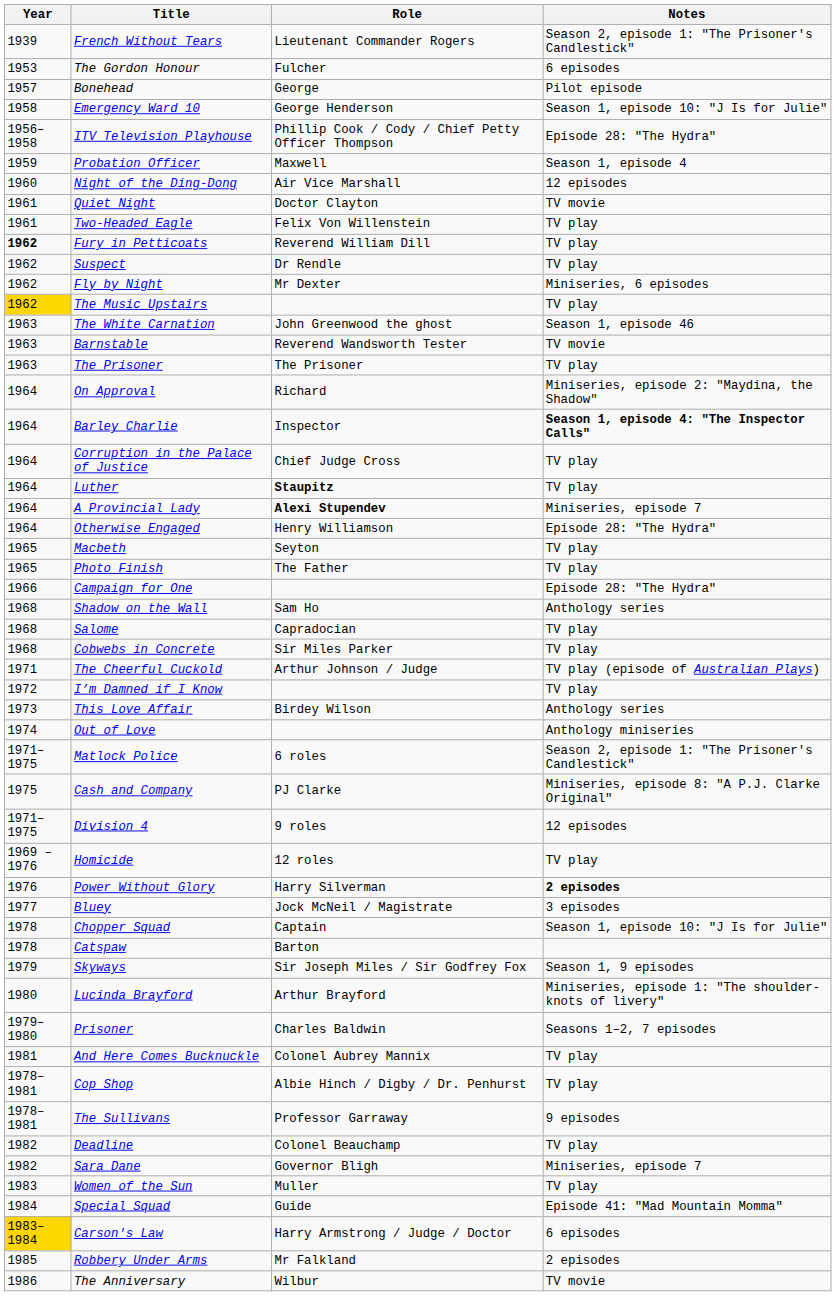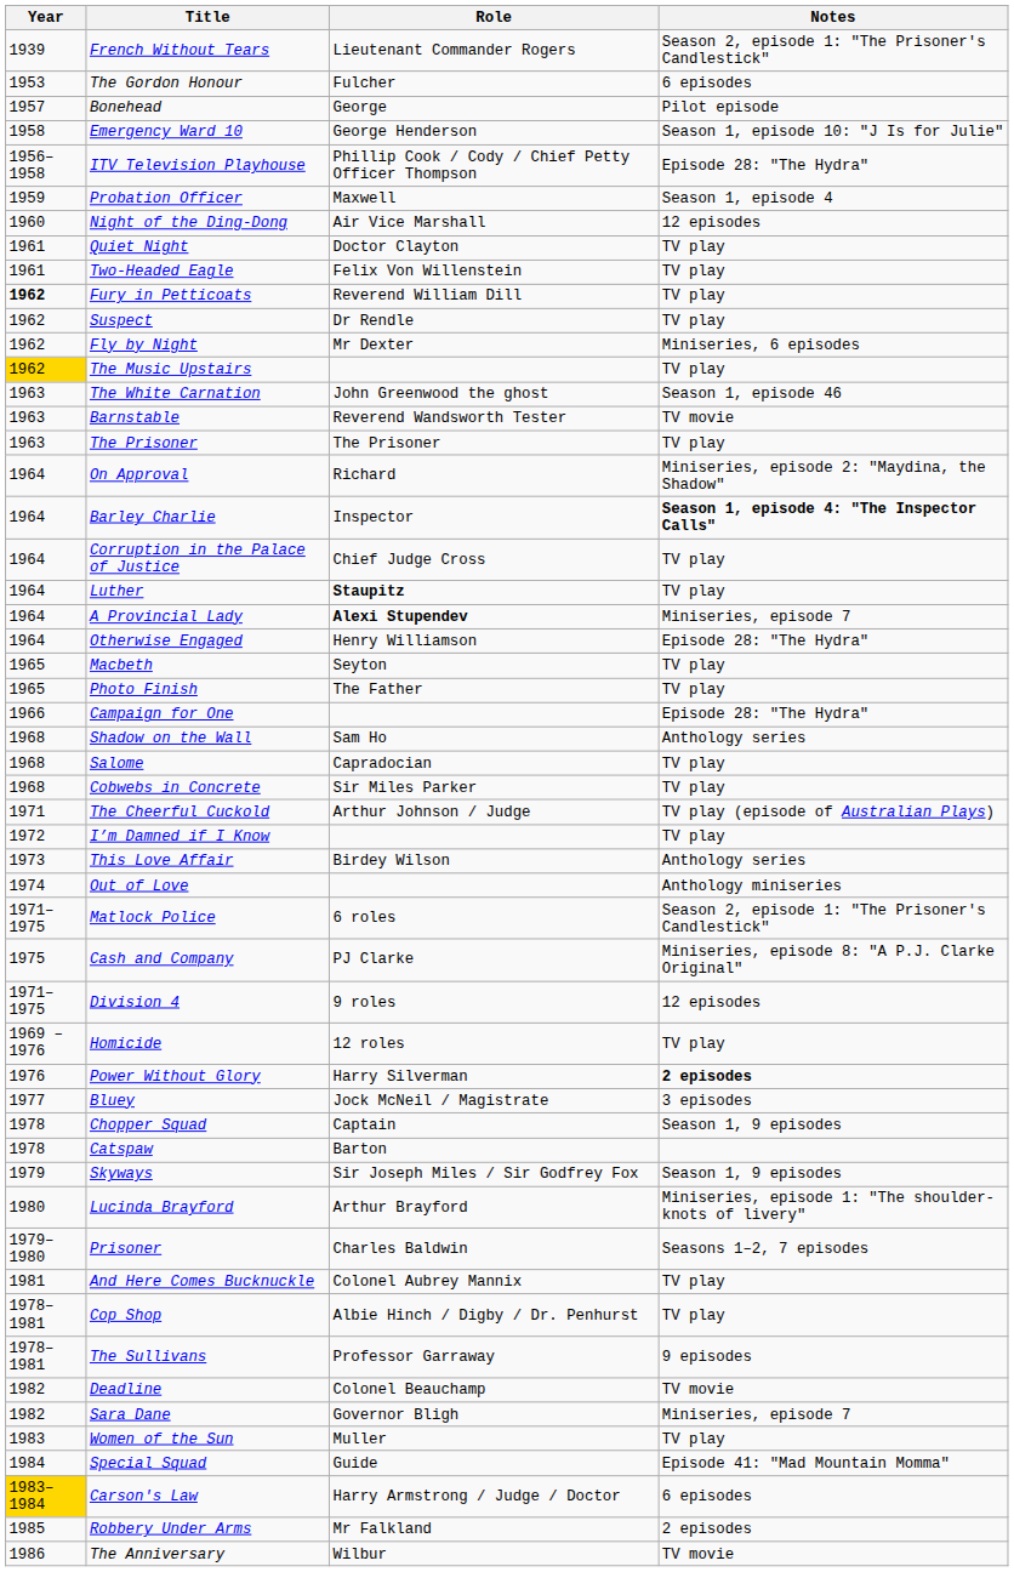 <table class=wikitable>
 <tr>
 <th>Year</th>
 <th>Title</th>
 <th>Role</th>
 <th>Notes</th>
 </tr>
 <tr>
 <td>1939</td>
 <td><em><a href='#'>French Without Tears</a></em></td>
 <td>Lieutenant Commander Rogers</td>
 <td>Season 2,  episode 1: "The Prisoner's Candlestick"</td>
 </tr>
 <tr>
 <td>1953</td>
 <td><em>The Gordon Honour</em></td>
 <td>Fulcher</td>
 <td>6 episodes</td>
 </tr>
 <tr>
 <td>1957</td>
 <td><em>Bonehead</em></td>
 <td>George</td>
 <td>Pilot episode</td>
 </tr>
 <tr>
 <td>1958</td>
 <td><em><a href='#'>Emergency Ward 10</a></em></td>
 <td>George Henderson</td>
 <td>Season 1, episode 10: "J Is for Julie"</td>
 </tr>
 <tr>
 <td>1956–1958</td>
 <td><em><a href='#'>ITV Television Playhouse</a></em></td>
 <td>Phillip Cook / Cody / Chief Petty Officer Thompson</td>
 <td>Episode 28: "The Hydra"</td>
 </tr>
 <tr>
 <td>1959</td>
 <td><em><a href='#'>Probation Officer</a></em></td>
 <td>Maxwell</td>
 <td>Season 1, episode 4</td>
 </tr>
 <tr>
 <td>1960</td>
 <td><em><a href='#'>Night of the Ding-Dong</a></em></td>
 <td>Air Vice Marshall</td>
 <td>12 episodes</td>
 </tr>
 <tr>
 <td>1961</td>
 <td><em><a href='#'>Quiet Night</a></em></td>
 <td>Doctor Clayton</td>
-<td>TV movie</td>
+<td>TV play</td>
 </tr>
 <tr>
 <td>1961</td>
 <td><em><a href='#'>Two-Headed Eagle</a></em></td>
 <td>Felix Von Willenstein</td>
 <td>TV play</td>
 </tr>
 <tr>
 <td><strong>1962</strong></td>
 <td><em><a href='#'>Fury in Petticoats</a></em></td>
 <td>Reverend William Dill</td>
 <td>TV play</td>
 </tr>
 <tr>
 <td>1962</td>
 <td><em><a href='#'>Suspect</a></em></td>
 <td>Dr Rendle</td>
 <td>TV play</td>
 </tr>
 <tr>
 <td>1962</td>
 <td><em><a href='#'>Fly by Night</a></em></td>
 <td>Mr Dexter</td>
 <td>Miniseries, 6 episodes</td>
 </tr>
 <tr>
 <td style="background: gold;">1962</td>
 <td><em><a href='#'>The Music Upstairs</a></em></td>
 <td></td>
 <td>TV play</td>
 </tr>
 <tr>
 <td>1963</td>
 <td><em><a href='#'>The White Carnation</a></em></td>
 <td>John Greenwood the ghost</td>
 <td>Season 1, episode 46</td>
 </tr>
 <tr>
 <td>1963</td>
 <td><em><a href='#'>Barnstable</a></em></td>
 <td>Reverend Wandsworth Tester</td>
 <td>TV movie</td>
 </tr>
 <tr>
 <td>1963</td>
 <td><em><a href='#'>The Prisoner</a></em></td>
 <td>The Prisoner</td>
 <td>TV play</td>
 </tr>
 <tr>
 <td>1964</td>
 <td><em><a href='#'>On Approval</a></em></td>
 <td>Richard</td>
 <td>Miniseries, episode 2: "Maydina, the Shadow"</td>
 </tr>
 <tr>
 <td>1964</td>
 <td><em><a href='#'>Barley Charlie</a></em></td>
 <td>Inspector</td>
 <td><strong>Season 1, episode 4: "The Inspector Calls"</strong></td>
 </tr>
 <tr>
 <td>1964</td>
 <td><em><a href='#'>Corruption in the Palace of Justice</a></em></td>
 <td>Chief Judge Cross</td>
 <td>TV play</td>
 </tr>
 <tr>
 <td>1964</td>
 <td><em><a href='#'>Luther</a></em></td>
 <td><strong>Staupitz</strong></td>
 <td>TV play</td>
 </tr>
 <tr>
 <td>1964</td>
 <td><em><a href='#'>A Provincial Lady</a></em></td>
 <td><strong>Alexi Stupendev</strong></td>
 <td>Miniseries, episode 7</td>
 </tr>
 <tr>
 <td>1964</td>
 <td><em><a href='#'>Otherwise Engaged</a></em></td>
 <td>Henry Williamson</td>
 <td>Episode 28: "The Hydra"</td>
 </tr>
 <tr>
 <td>1965</td>
 <td><em><a href='#'>Macbeth</a></em></td>
 <td>Seyton</td>
 <td>TV play</td>
 </tr>
 <tr>
 <td>1965</td>
 <td><em><a href='#'>Photo Finish</a></em></td>
 <td>The Father</td>
 <td>TV play</td>
 </tr>
 <tr>
 <td>1966</td>
 <td><em><a href='#'>Campaign for One</a></em></td>
 <td></td>
 <td>Episode 28: "The Hydra"</td>
 </tr>
 <tr>
 <td>1968</td>
 <td><em><a href='#'>Shadow on the Wall</a></em></td>
 <td>Sam Ho</td>
 <td>Anthology series</td>
 </tr>
 <tr>
 <td>1968</td>
 <td><em><a href='#'>Salome</a></em></td>
 <td>Capradocian</td>
 <td>TV play</td>
 </tr>
 <tr>
 <td>1968</td>
 <td><em><a href='#'>Cobwebs in Concrete</a></em></td>
 <td>Sir Miles Parker</td>
 <td>TV play</td>
 </tr>
 <tr>
 <td>1971</td>
 <td><em><a href='#'>The Cheerful Cuckold</a></em></td>
 <td>Arthur Johnson / Judge</td>
 <td>TV play (episode of <em><a href='#'>Australian Plays</a></em>)</td>
 </tr>
 <tr>
 <td>1972</td>
 <td><em><a href='#'>I’m Damned if I Know</a></em></td>
 <td></td>
 <td>TV play</td>
 </tr>
 <tr>
 <td>1973</td>
 <td><em><a href='#'>This Love Affair</a></em></td>
 <td>Birdey Wilson</td>
 <td>Anthology series</td>
 </tr>
 <tr>
 <td>1974</td>
 <td><em><a href='#'>Out of Love</a></em></td>
 <td></td>
 <td>Anthology miniseries</td>
 </tr>
 <tr>
 <td>1971–1975</td>
 <td><em><a href='#'>Matlock Police</a></em></td>
 <td>6 roles</td>
 <td>Season 2,  episode 1: "The Prisoner's Candlestick"</td>
 </tr>
 <tr>
 <td>1975</td>
 <td><em><a href='#'>Cash and Company</a></em></td>
 <td>PJ Clarke</td>
 <td>Miniseries, episode 8: "A P.J. Clarke Original"</td>
 </tr>
 <tr>
 <td>1971–1975</td>
 <td><em><a href='#'>Division 4</a></em></td>
 <td>9 roles</td>
 <td>12 episodes</td>
 </tr>
 <tr>
 <td>1969 –1976</td>
 <td><em><a href='#'>Homicide</a></em></td>
 <td>12 roles</td>
 <td>TV play</td>
 </tr>
 <tr>
 <td>1976</td>
 <td><em><a href='#'>Power Without Glory</a></em></td>
 <td>Harry Silverman</td>
 <td><strong>2 episodes</strong></td>
 </tr>
 <tr>
 <td>1977</td>
 <td><em><a href='#'>Bluey</a></em></td>
 <td>Jock McNeil / Magistrate</td>
 <td>3 episodes</td>
 </tr>
 <tr>
 <td>1978</td>
 <td><em><a href='#'>Chopper Squad</a></em></td>
 <td>Captain</td>
-<td>Season 1, episode 10: "J Is for Julie"</td>
+<td>Season 1, 9 episodes</td>
 </tr>
 <tr>
 <td>1978</td>
 <td><em><a href='#'>Catspaw</a></em></td>
 <td>Barton</td>
 <td></td>
 </tr>
 <tr>
 <td>1979</td>
 <td><em><a href='#'>Skyways</a></em></td>
 <td>Sir Joseph Miles / Sir Godfrey Fox</td>
 <td>Season 1, 9 episodes</td>
 </tr>
 <tr>
 <td>1980</td>
 <td><em><a href='#'>Lucinda Brayford</a></em></td>
 <td>Arthur Brayford</td>
 <td>Miniseries, episode 1: "The shoulder-knots of livery"</td>
 </tr>
 <tr>
 <td>1979–1980</td>
 <td><em><a href='#'>Prisoner</a></em></td>
 <td>Charles Baldwin</td>
 <td>Seasons 1–2, 7 episodes</td>
 </tr>
 <tr>
 <td>1981</td>
 <td><em><a href='#'>And Here Comes Bucknuckle</a></em></td>
 <td>Colonel Aubrey Mannix</td>
 <td>TV play</td>
 </tr>
 <tr>
 <td>1978–1981</td>
 <td><em><a href='#'>Cop Shop</a></em></td>
 <td>Albie Hinch / Digby / Dr. Penhurst</td>
 <td>TV play</td>
 </tr>
 <tr>
 <td>1978–1981</td>
 <td><em><a href='#'>The Sullivans</a></em></td>
 <td>Professor Garraway</td>
 <td>9 episodes</td>
 </tr>
 <tr>
 <td>1982</td>
 <td><em><a href='#'>Deadline</a></em></td>
 <td>Colonel Beauchamp</td>
-<td>TV play</td>
+<td>TV movie</td>
 </tr>
 <tr>
 <td>1982</td>
 <td><em><a href='#'>Sara Dane</a></em></td>
 <td>Governor Bligh</td>
 <td>Miniseries, episode 7</td>
 </tr>
 <tr>
 <td>1983</td>
 <td><em><a href='#'>Women of the Sun</a></em></td>
 <td>Muller</td>
 <td>TV play</td>
 </tr>
 <tr>
 <td>1984</td>
 <td><em><a href='#'>Special Squad</a></em></td>
 <td>Guide</td>
 <td>Episode 41: "Mad Mountain Momma"</td>
 </tr>
 <tr>
 <td style="background: gold;">1983–1984</td>
 <td><em><a href='#'>Carson's Law</a></em></td>
 <td>Harry Armstrong / Judge / Doctor</td>
 <td>6 episodes</td>
 </tr>
 <tr>
 <td>1985</td>
 <td><em><a href='#'>Robbery Under Arms</a></em></td>
 <td>Mr Falkland</td>
 <td>2 episodes</td>
 </tr>
 <tr>
 <td>1986</td>
 <td><em>The Anniversary</em></td>
 <td>Wilbur</td>
 <td>TV movie</td>
 </tr>
 </table>
